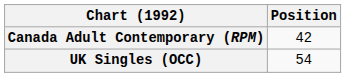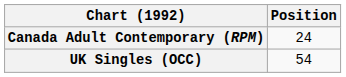 <table class="wikitable plainrowheaders" style="text-align:center">
 <tr>
 <th>Chart (1992)</th>
 <th>Position</th>
 </tr>
 <tr>
 <th scope="row">Canada Adult Contemporary (<em>RPM</em>)</th>
-<td>42</td>
+<td>24</td>
 </tr>
 <tr>
 <th scope="row">UK Singles (OCC)</th>
 <td>54</td>
 </tr>
 </table>
